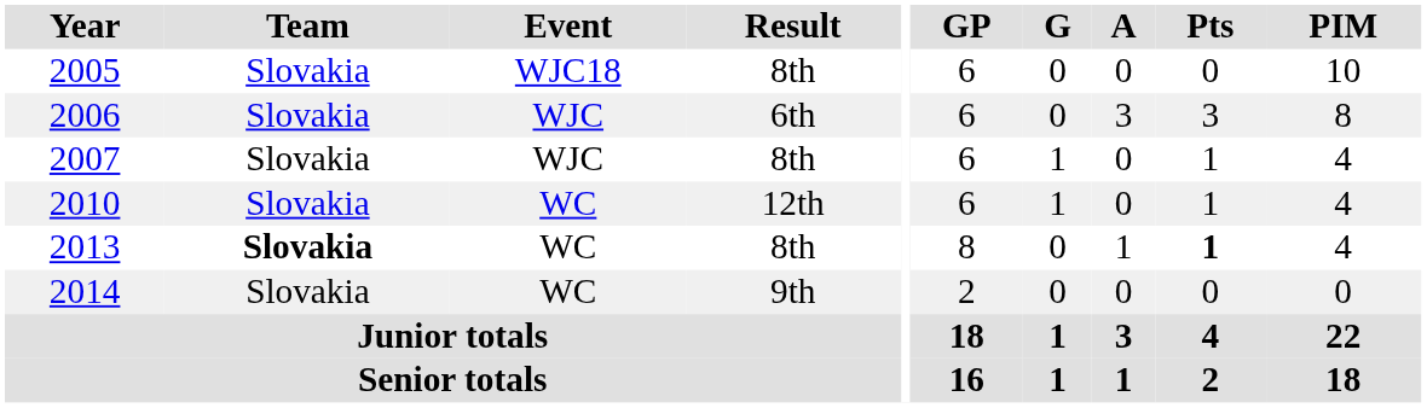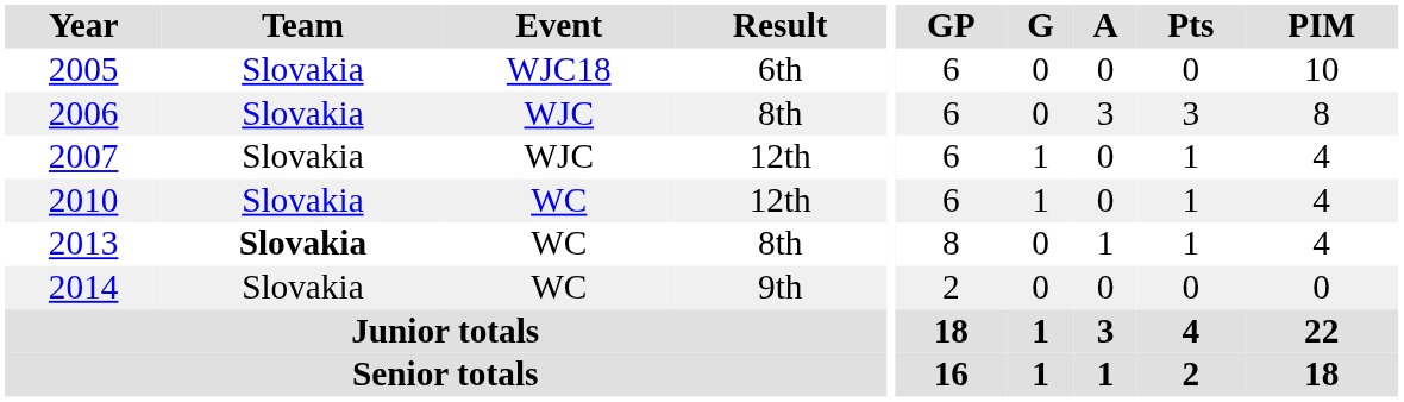 <table border="0" cellpadding="1" cellspacing="0" ID="Table3" style="text-align:center; width:40em">
 <tr ALIGN="center" bgcolor="#e0e0e0">
 <th>Year</th>
 <th>Team</th>
 <th>Event</th>
 <th>Result</th>
 <th rowspan="99" bgcolor="#ffffff"></th>
 <th>GP</th>
 <th>G</th>
 <th>A</th>
 <th>Pts</th>
 <th>PIM</th>
 </tr>
 <tr>
 <td><a href='#'>2005</a></td>
 <td><a href='#'>Slovakia</a></td>
 <td><a href='#'>WJC18</a></td>
-<td>8th</td>
+<td>6th</td>
 <td>6</td>
 <td>0</td>
 <td>0</td>
 <td>0</td>
 <td>10</td>
 </tr>
 <tr bgcolor="#f0f0f0">
 <td><a href='#'>2006</a></td>
 <td><a href='#'>Slovakia</a></td>
 <td><a href='#'>WJC</a></td>
-<td>6th</td>
+<td>8th</td>
 <td>6</td>
 <td>0</td>
 <td>3</td>
 <td>3</td>
 <td>8</td>
 </tr>
 <tr>
 <td><a href='#'>2007</a></td>
 <td>Slovakia</td>
 <td>WJC</td>
-<td>8th</td>
+<td>12th</td>
 <td>6</td>
 <td>1</td>
 <td>0</td>
 <td>1</td>
 <td>4</td>
 </tr>
 <tr bgcolor="#f0f0f0">
 <td><a href='#'>2010</a></td>
 <td><a href='#'>Slovakia</a></td>
 <td><a href='#'>WC</a></td>
 <td>12th</td>
 <td>6</td>
 <td>1</td>
 <td>0</td>
 <td>1</td>
 <td>4</td>
 </tr>
 <tr>
 <td><a href='#'>2013</a></td>
 <td><strong>Slovakia</strong></td>
 <td>WC</td>
 <td>8th</td>
 <td>8</td>
 <td>0</td>
 <td>1</td>
-<td><strong>1</strong></td>
+<td>1</td>
 <td>4</td>
 </tr>
 <tr bgcolor="#f0f0f0">
 <td><a href='#'>2014</a></td>
 <td>Slovakia</td>
 <td>WC</td>
 <td>9th</td>
 <td>2</td>
 <td>0</td>
 <td>0</td>
 <td>0</td>
 <td>0</td>
 </tr>
 <tr bgcolor="#e0e0e0">
 <th colspan="4">Junior totals</th>
 <th>18</th>
 <th>1</th>
 <th>3</th>
 <th>4</th>
 <th>22</th>
 </tr>
 <tr bgcolor="#e0e0e0">
 <th colspan="4">Senior totals</th>
 <th>16</th>
 <th>1</th>
 <th>1</th>
 <th>2</th>
 <th>18</th>
 </tr>
 </table>
